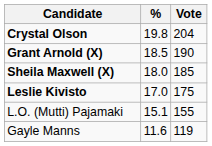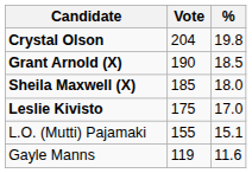 <table class="wikitable">
 <tr>
 <th bgcolor="#DDDDFF" width="170px">Candidate</th>
+<th bgcolor="#DDDDFF" width="40px">Vote</th>
 <th bgcolor="#DDDDFF" width="30px">%</th>
-<th bgcolor="#DDDDFF" width="40px">Vote</th>
 </tr>
 <tr>
 <td><strong>Crystal Olson</strong></td>
+<td>204</td>
 <td>19.8</td>
-<td>204</td>
 </tr>
 <tr>
 <td><strong>Grant Arnold (X)</strong></td>
+<td>190</td>
 <td>18.5</td>
-<td>190</td>
 </tr>
 <tr>
 <td><strong>Sheila Maxwell (X)</strong></td>
+<td>185</td>
 <td>18.0</td>
-<td>185</td>
 </tr>
 <tr>
 <td><strong>Leslie Kivisto</strong></td>
+<td>175</td>
 <td>17.0</td>
-<td>175</td>
 </tr>
 <tr>
 <td>L.O. (Mutti) Pajamaki</td>
+<td>155</td>
 <td>15.1</td>
-<td>155</td>
 </tr>
 <tr>
 <td>Gayle Manns</td>
+<td>119</td>
 <td>11.6</td>
-<td>119</td>
 </tr>
 </table>
